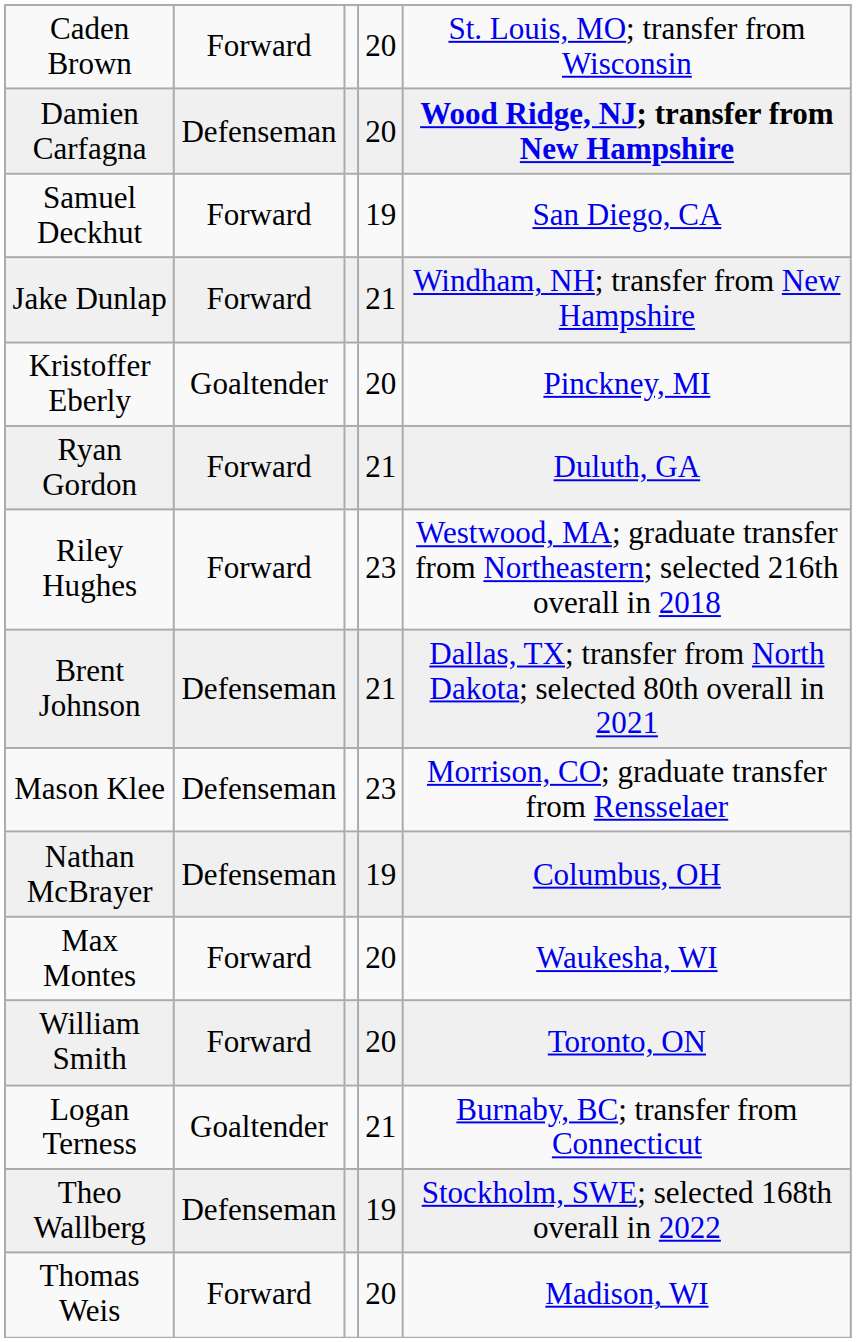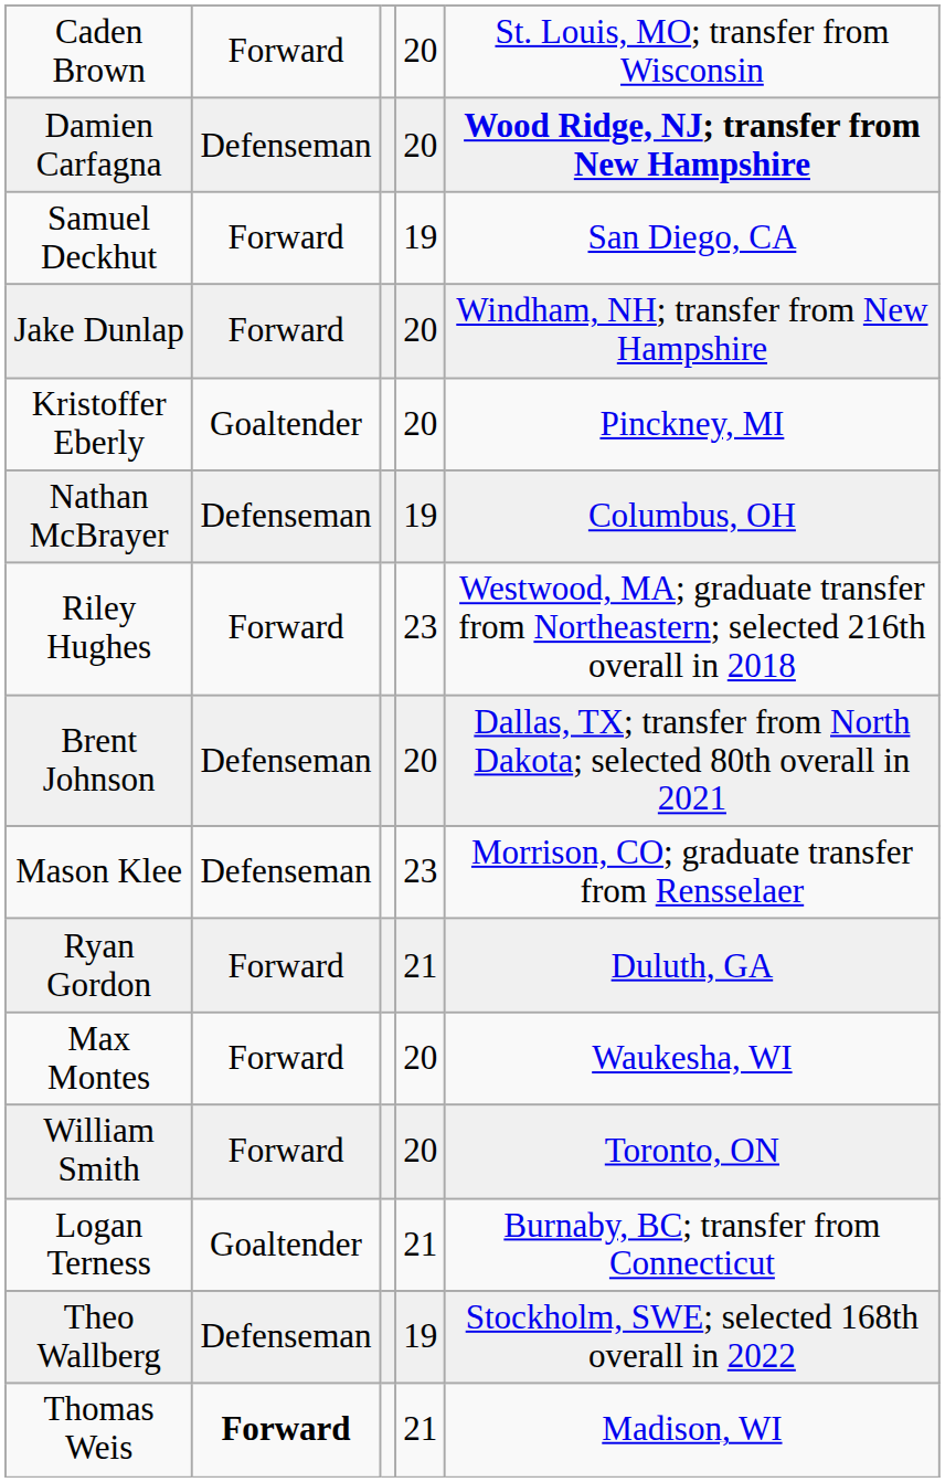 <table class="wikitable" width="70%">
 <tr align="center" bgcolor="">
 <td>Caden Brown</td>
 <td>Forward</td>
 <td></td>
 <td>20</td>
 <td><a href='#'>St. Louis, MO</a>; transfer from <a href='#'>Wisconsin</a></td>
 </tr>
 <tr align="center" bgcolor="f0f0f0">
 <td>Damien Carfagna</td>
 <td>Defenseman</td>
 <td></td>
 <td>20</td>
 <td><strong><a href='#'>Wood Ridge, NJ</a>; transfer from <a href='#'>New Hampshire</a></strong></td>
 </tr>
 <tr align="center" bgcolor="">
 <td>Samuel Deckhut</td>
 <td>Forward</td>
 <td></td>
 <td>19</td>
 <td><a href='#'>San Diego, CA</a></td>
 </tr>
 <tr align="center" bgcolor="f0f0f0">
 <td>Jake Dunlap</td>
 <td>Forward</td>
 <td></td>
-<td>21</td>
+<td>20</td>
 <td><a href='#'>Windham, NH</a>; transfer from <a href='#'>New Hampshire</a></td>
 </tr>
 <tr align="center" bgcolor="">
 <td>Kristoffer Eberly</td>
 <td>Goaltender</td>
 <td></td>
 <td>20</td>
 <td><a href='#'>Pinckney, MI</a></td>
 </tr>
 <tr align="center" bgcolor="f0f0f0">
-<td>Ryan Gordon</td>
-<td>Forward</td>
+<td>Nathan McBrayer</td>
+<td>Defenseman</td>
 <td></td>
-<td>21</td>
-<td><a href='#'>Duluth, GA</a></td>
+<td>19</td>
+<td><a href='#'>Columbus, OH</a></td>
 </tr>
 <tr align="center" bgcolor="">
 <td>Riley Hughes</td>
 <td>Forward</td>
 <td></td>
 <td>23</td>
 <td><a href='#'>Westwood, MA</a>; graduate transfer from <a href='#'>Northeastern</a>; selected 216th overall in <a href='#'>2018</a></td>
 </tr>
 <tr align="center" bgcolor="f0f0f0">
 <td>Brent Johnson</td>
 <td>Defenseman</td>
 <td></td>
-<td>21</td>
+<td>20</td>
 <td><a href='#'>Dallas, TX</a>; transfer from <a href='#'>North Dakota</a>; selected 80th overall in <a href='#'>2021</a></td>
 </tr>
 <tr align="center" bgcolor="">
 <td>Mason Klee</td>
 <td>Defenseman</td>
 <td></td>
 <td>23</td>
 <td><a href='#'>Morrison, CO</a>; graduate transfer from <a href='#'>Rensselaer</a></td>
 </tr>
 <tr align="center" bgcolor="f0f0f0">
-<td>Nathan McBrayer</td>
-<td>Defenseman</td>
+<td>Ryan Gordon</td>
+<td>Forward</td>
 <td></td>
-<td>19</td>
-<td><a href='#'>Columbus, OH</a></td>
+<td>21</td>
+<td><a href='#'>Duluth, GA</a></td>
 </tr>
 <tr align="center" bgcolor="">
 <td>Max Montes</td>
 <td>Forward</td>
 <td></td>
 <td>20</td>
 <td><a href='#'>Waukesha, WI</a></td>
 </tr>
 <tr align="center" bgcolor="f0f0f0">
 <td>William Smith</td>
 <td>Forward</td>
 <td></td>
 <td>20</td>
 <td><a href='#'>Toronto, ON</a></td>
 </tr>
 <tr align="center" bgcolor="">
 <td>Logan Terness</td>
 <td>Goaltender</td>
 <td></td>
 <td>21</td>
 <td><a href='#'>Burnaby, BC</a>; transfer from <a href='#'>Connecticut</a></td>
 </tr>
 <tr align="center" bgcolor="f0f0f0">
 <td>Theo Wallberg</td>
 <td>Defenseman</td>
 <td></td>
 <td>19</td>
 <td><a href='#'>Stockholm, SWE</a>; selected 168th overall in <a href='#'>2022</a></td>
 </tr>
 <tr align="center" bgcolor="">
 <td>Thomas Weis</td>
-<td>Forward</td>
+<td><strong>Forward</strong></td>
 <td></td>
-<td>20</td>
+<td>21</td>
 <td><a href='#'>Madison, WI</a></td>
 </tr>
 </table>
